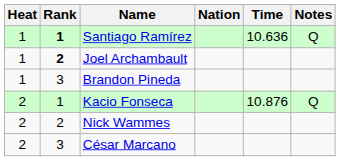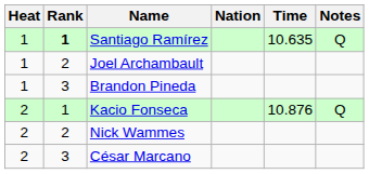 <table class="wikitable sortable" style="text-align:center">
 <tr>
 <th>Heat</th>
 <th>Rank</th>
 <th>Name</th>
 <th>Nation</th>
 <th>Time</th>
 <th>Notes</th>
 </tr>
 <tr bgcolor=ccffcc>
 <td>1</td>
 <td><strong>1</strong></td>
 <td align=left><a href='#'>Santiago Ramírez</a></td>
 <td align=left></td>
-<td>10.636</td>
+<td>10.635</td>
 <td>Q</td>
 </tr>
 <tr>
 <td>1</td>
-<td><strong>2</strong></td>
+<td>2</td>
 <td align=left><a href='#'>Joel Archambault</a></td>
 <td align=left></td>
 <td></td>
 <td></td>
 </tr>
 <tr>
 <td>1</td>
 <td>3</td>
 <td align=left><a href='#'>Brandon Pineda</a></td>
 <td align=left></td>
 <td></td>
 <td></td>
 </tr>
 <tr bgcolor=ccffcc>
 <td>2</td>
 <td>1</td>
 <td align=left><a href='#'>Kacio Fonseca</a></td>
 <td align=left></td>
 <td>10.876</td>
 <td>Q</td>
 </tr>
 <tr>
 <td>2</td>
 <td>2</td>
 <td align=left><a href='#'>Nick Wammes</a></td>
 <td align=left></td>
 <td></td>
 <td></td>
 </tr>
 <tr>
 <td>2</td>
 <td>3</td>
 <td align=left><a href='#'>César Marcano</a></td>
 <td align=left></td>
 <td></td>
 <td></td>
 </tr>
 </table>
